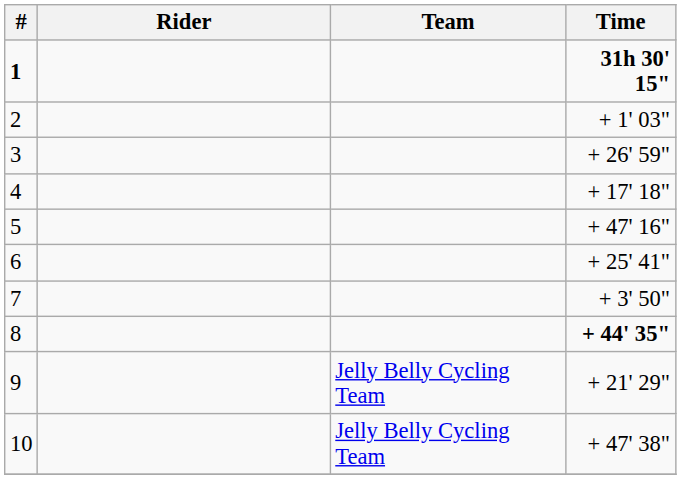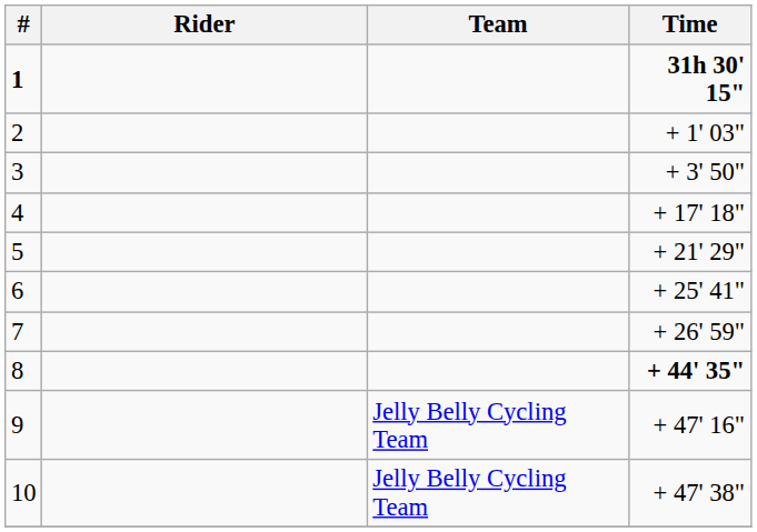 <table class="wikitable">
 <tr>
 <th>#</th>
 <th width="200">Rider</th>
 <th width="160">Team</th>
 <th width="70">Time</th>
 </tr>
 <tr>
 <td><strong>1</strong></td>
 <td><strong></strong></td>
 <td><strong></strong></td>
 <td align=right><strong>31h 30' 15"</strong></td>
 </tr>
 <tr>
 <td>2</td>
 <td></td>
 <td></td>
 <td align=right>+ 1' 03"</td>
 </tr>
 <tr>
 <td>3</td>
 <td></td>
 <td></td>
-<td align=right>+ 26' 59"</td>
+<td align=right>+ 3' 50"</td>
 </tr>
 <tr>
 <td>4</td>
 <td></td>
 <td></td>
 <td align=right>+ 17' 18"</td>
 </tr>
 <tr>
 <td>5</td>
 <td></td>
 <td></td>
-<td align=right>+ 47' 16"</td>
+<td align=right>+ 21' 29"</td>
 </tr>
 <tr>
 <td>6</td>
 <td></td>
 <td></td>
 <td align=right>+ 25' 41"</td>
 </tr>
 <tr>
 <td>7</td>
 <td></td>
 <td></td>
-<td align=right>+ 3' 50"</td>
+<td align=right>+ 26' 59"</td>
 </tr>
 <tr>
 <td>8</td>
 <td></td>
 <td></td>
 <td align=right><strong>+ 44' 35"</strong></td>
 </tr>
 <tr>
 <td>9</td>
 <td></td>
 <td><a href='#'>Jelly Belly Cycling Team</a></td>
-<td align=right>+ 21' 29"</td>
+<td align=right>+ 47' 16"</td>
 </tr>
 <tr>
 <td>10</td>
 <td></td>
 <td><a href='#'>Jelly Belly Cycling Team</a></td>
 <td align=right>+ 47' 38"</td>
 </tr>
 <tr>
 </tr>
 </table>
